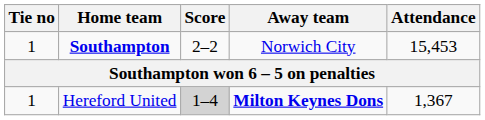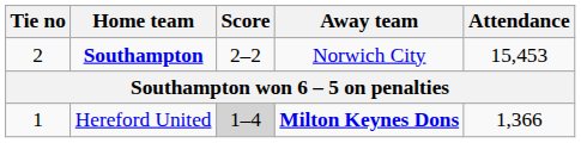 <table class="wikitable" style="text-align: center">
 <tr>
 <th>Tie no</th>
 <th>Home team</th>
 <th>Score</th>
 <th>Away team</th>
 <th>Attendance</th>
 </tr>
 <tr>
-<td>1</td>
+<td>2</td>
 <td><strong><a href='#'>Southampton</a></strong></td>
 <td>2–2</td>
 <td><a href='#'>Norwich City</a></td>
 <td>15,453</td>
 </tr>
 <tr>
 <th colspan="5">Southampton won 6 – 5 on penalties</th>
 </tr>
 <tr>
 <td>1</td>
 <td><a href='#'>Hereford United</a></td>
 <td style="background: lightgrey;">1–4</td>
 <td><strong><a href='#'>Milton Keynes Dons</a></strong></td>
-<td>1,367</td>
+<td>1,366</td>
 </tr>
 </table>
